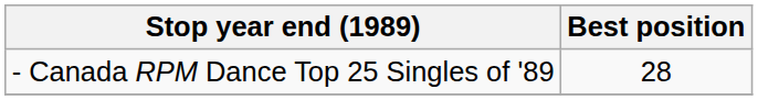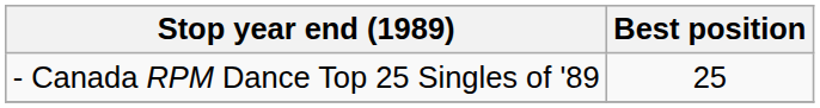 <table Class = "wikitable sortable" border = "1">
 <tr>
 <th>Stop year end (1989)</th>
 <th>Best position</th>
 </tr>
 <tr>
 <td align = "left"> - Canada<em> RPM</em> Dance Top 25 Singles of '89 </td>
-<td align = "center">28</td>
+<td align = "center">25</td>
 </tr>
 <tr>
 </tr>
 </table>
